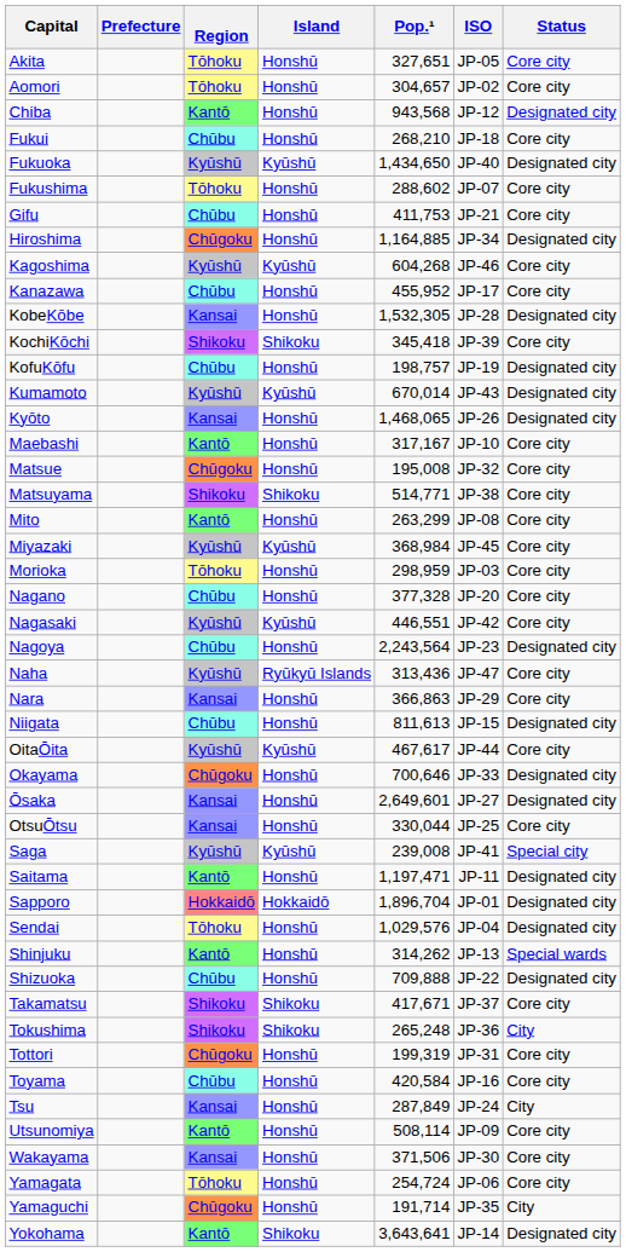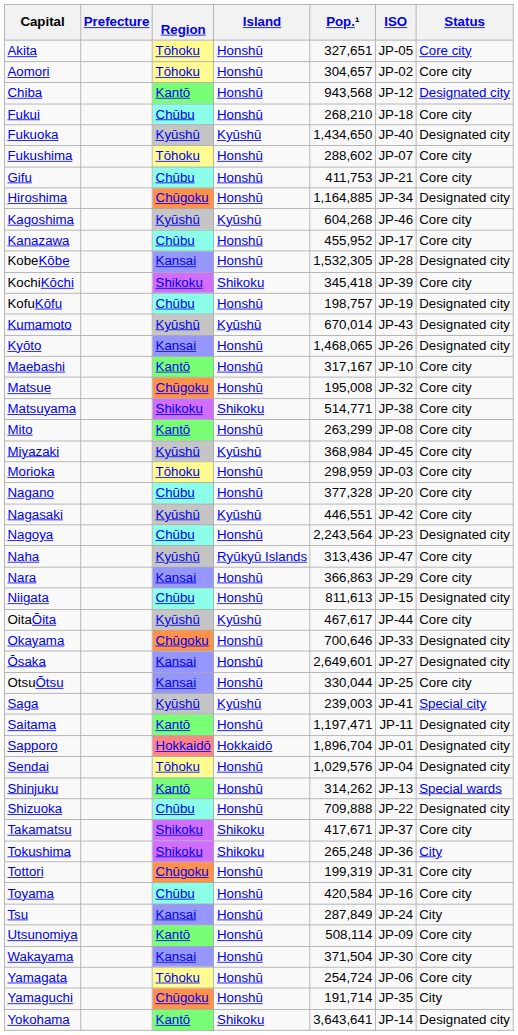 <table class="wikitable sortable">
 <tr>
 <th>Capital</th>
 <th><a href='#'>Prefecture</a></th>
 <th><br><a href='#'>Region</a></th>
 <th><a href='#'>Island</a></th>
 <th><a href='#'>Pop.</a>¹</th>
 <th><a href='#'>ISO</a></th>
 <th><a href='#'>Status</a></th>
 </tr>
 <tr>
 <td> <a href='#'>Akita</a></td>
 <td></td>
 <td bgcolor=#fffb91><a href='#'>Tōhoku</a></td>
 <td><a href='#'>Honshū</a></td>
 <td align="right">327,651</td>
 <td align="right">JP-05</td>
 <td><a href='#'>Core city</a></td>
 </tr>
 <tr>
 <td> <a href='#'>Aomori</a></td>
 <td></td>
 <td bgcolor=#fffb91><a href='#'>Tōhoku</a></td>
 <td><a href='#'>Honshū</a></td>
 <td align="right">304,657</td>
 <td align="right">JP-02</td>
 <td>Core city</td>
 </tr>
 <tr>
 <td> <a href='#'>Chiba</a></td>
 <td></td>
 <td bgcolor=#79ff76><a href='#'>Kantō</a></td>
 <td><a href='#'>Honshū</a></td>
 <td align="right">943,568</td>
 <td align="right">JP-12</td>
 <td><a href='#'>Designated city</a></td>
 </tr>
 <tr>
 <td> <a href='#'>Fukui</a></td>
 <td></td>
 <td bgcolor=#8bffe8><a href='#'>Chūbu</a></td>
 <td><a href='#'>Honshū</a></td>
 <td align="right">268,210</td>
 <td align="right">JP-18</td>
 <td>Core city</td>
 </tr>
 <tr>
 <td> <a href='#'>Fukuoka</a></td>
 <td></td>
 <td bgcolor=#c5c5c5><a href='#'>Kyūshū</a></td>
 <td><a href='#'>Kyūshū</a></td>
 <td align="right">1,434,650</td>
 <td align="right">JP-40</td>
 <td>Designated city</td>
 </tr>
 <tr>
 <td> <a href='#'>Fukushima</a></td>
 <td></td>
 <td bgcolor=#fffb91><a href='#'>Tōhoku</a></td>
 <td><a href='#'>Honshū</a></td>
 <td align="right">288,602</td>
 <td align="right">JP-07</td>
 <td>Core city</td>
 </tr>
 <tr>
 <td> <a href='#'>Gifu</a></td>
 <td></td>
 <td bgcolor=#8bffe8><a href='#'>Chūbu</a></td>
 <td><a href='#'>Honshū</a></td>
 <td align="right">411,753</td>
 <td align="right">JP-21</td>
 <td>Core city</td>
 </tr>
 <tr>
 <td> <a href='#'>Hiroshima</a></td>
 <td></td>
 <td bgcolor=#ff9148><a href='#'>Chūgoku</a></td>
 <td><a href='#'>Honshū</a></td>
 <td align="right">1,164,885</td>
 <td align="right">JP-34</td>
 <td>Designated city</td>
 </tr>
 <tr>
 <td> <a href='#'>Kagoshima</a></td>
 <td></td>
 <td bgcolor=#c5c5c5><a href='#'>Kyūshū</a></td>
 <td><a href='#'>Kyūshū</a></td>
 <td align="right">604,268</td>
 <td align="right">JP-46</td>
 <td>Core city</td>
 </tr>
 <tr>
 <td> <a href='#'>Kanazawa</a></td>
 <td></td>
 <td bgcolor=#8bffe8><a href='#'>Chūbu</a></td>
 <td><a href='#'>Honshū</a></td>
 <td align="right">455,952</td>
 <td align="right">JP-17</td>
 <td>Core city</td>
 </tr>
 <tr>
 <td> <span>Kobe</span><a href='#'>Kōbe</a></td>
 <td></td>
 <td bgcolor=#9696ff><a href='#'>Kansai</a></td>
 <td><a href='#'>Honshū</a></td>
 <td align="right">1,532,305</td>
 <td align="right">JP-28</td>
 <td>Designated city</td>
 </tr>
 <tr>
 <td> <span>Kochi</span><a href='#'>Kōchi</a></td>
 <td></td>
 <td bgcolor=#d16eff><a href='#'>Shikoku</a></td>
 <td><a href='#'>Shikoku</a></td>
 <td align="right">345,418</td>
 <td align="right">JP-39</td>
 <td>Core city</td>
 </tr>
 <tr>
 <td> <span>Kofu</span><a href='#'>Kōfu</a></td>
 <td></td>
 <td bgcolor=#8bffe8><a href='#'>Chūbu</a></td>
 <td><a href='#'>Honshū</a></td>
 <td align="right">198,757</td>
 <td align="right">JP-19</td>
 <td>Designated city</td>
 </tr>
 <tr>
 <td> <a href='#'>Kumamoto</a></td>
 <td></td>
 <td bgcolor=#c5c5c5><a href='#'>Kyūshū</a></td>
 <td><a href='#'>Kyūshū</a></td>
 <td align="right">670,014</td>
 <td align="right">JP-43</td>
 <td>Designated city</td>
 </tr>
 <tr>
 <td> <a href='#'>Kyōto</a></td>
 <td></td>
 <td bgcolor=#9696ff><a href='#'>Kansai</a></td>
 <td><a href='#'>Honshū</a></td>
 <td align="right">1,468,065</td>
 <td align="right">JP-26</td>
 <td>Designated city</td>
 </tr>
 <tr>
 <td> <a href='#'>Maebashi</a></td>
 <td></td>
 <td bgcolor=#79ff76><a href='#'>Kantō</a></td>
 <td><a href='#'>Honshū</a></td>
 <td align="right">317,167</td>
 <td align="right">JP-10</td>
 <td>Core city</td>
 </tr>
 <tr>
 <td> <a href='#'>Matsue</a></td>
 <td></td>
 <td bgcolor=#ff9148><a href='#'>Chūgoku</a></td>
 <td><a href='#'>Honshū</a></td>
 <td align="right">195,008</td>
 <td align="right">JP-32</td>
 <td>Core city</td>
 </tr>
 <tr>
 <td> <a href='#'>Matsuyama</a></td>
 <td></td>
 <td bgcolor=#d16eff><a href='#'>Shikoku</a></td>
 <td><a href='#'>Shikoku</a></td>
 <td align="right">514,771</td>
 <td align="right">JP-38</td>
 <td>Core city</td>
 </tr>
 <tr>
 <td> <a href='#'>Mito</a></td>
 <td></td>
 <td bgcolor=#79ff76><a href='#'>Kantō</a></td>
 <td><a href='#'>Honshū</a></td>
 <td align="right">263,299</td>
 <td align="right">JP-08</td>
 <td>Core city</td>
 </tr>
 <tr>
 <td> <a href='#'>Miyazaki</a></td>
 <td></td>
 <td bgcolor=#c5c5c5><a href='#'>Kyūshū</a></td>
 <td><a href='#'>Kyūshū</a></td>
 <td align="right">368,984</td>
 <td align="right">JP-45</td>
 <td>Core city</td>
 </tr>
 <tr>
 <td> <a href='#'>Morioka</a></td>
 <td></td>
 <td bgcolor=#fffb91><a href='#'>Tōhoku</a></td>
 <td><a href='#'>Honshū</a></td>
 <td align="right">298,959</td>
 <td align="right">JP-03</td>
 <td>Core city</td>
 </tr>
 <tr>
 <td> <a href='#'>Nagano</a></td>
 <td></td>
 <td bgcolor=#8bffe8><a href='#'>Chūbu</a></td>
 <td><a href='#'>Honshū</a></td>
 <td align="right">377,328</td>
 <td align="right">JP-20</td>
 <td>Core city</td>
 </tr>
 <tr>
 <td> <a href='#'>Nagasaki</a></td>
 <td></td>
 <td bgcolor=#c5c5c5><a href='#'>Kyūshū</a></td>
 <td><a href='#'>Kyūshū</a></td>
 <td align="right">446,551</td>
 <td align="right">JP-42</td>
 <td>Core city</td>
 </tr>
 <tr>
 <td> <a href='#'>Nagoya</a></td>
 <td></td>
 <td bgcolor=#8bffe8><a href='#'>Chūbu</a></td>
 <td><a href='#'>Honshū</a></td>
 <td align="right">2,243,564</td>
 <td align="right">JP-23</td>
 <td>Designated city</td>
 </tr>
 <tr>
 <td> <a href='#'>Naha</a></td>
 <td></td>
 <td bgcolor=#c5c5c5><a href='#'>Kyūshū</a></td>
 <td><a href='#'>Ryūkyū Islands</a></td>
 <td align="right">313,436</td>
 <td align="right">JP-47</td>
 <td>Core city</td>
 </tr>
 <tr>
 <td> <a href='#'>Nara</a></td>
 <td></td>
 <td bgcolor=#9696ff><a href='#'>Kansai</a></td>
 <td><a href='#'>Honshū</a></td>
 <td align="right">366,863</td>
 <td align="right">JP-29</td>
 <td>Core city</td>
 </tr>
 <tr>
 <td> <a href='#'>Niigata</a></td>
 <td></td>
 <td bgcolor=#8bffe8><a href='#'>Chūbu</a></td>
 <td><a href='#'>Honshū</a></td>
 <td align="right">811,613</td>
 <td align="right">JP-15</td>
 <td>Designated city</td>
 </tr>
 <tr>
 <td> <span>Oita</span><a href='#'>Ōita</a></td>
 <td></td>
 <td bgcolor=#c5c5c5><a href='#'>Kyūshū</a></td>
 <td><a href='#'>Kyūshū</a></td>
 <td align="right">467,617</td>
 <td align="right">JP-44</td>
 <td>Core city</td>
 </tr>
 <tr>
 <td> <a href='#'>Okayama</a></td>
 <td></td>
 <td bgcolor=#ff9148><a href='#'>Chūgoku</a></td>
 <td><a href='#'>Honshū</a></td>
 <td align="right">700,646</td>
 <td align="right">JP-33</td>
 <td>Designated city</td>
 </tr>
 <tr>
 <td> <a href='#'>Ōsaka</a></td>
 <td></td>
 <td bgcolor=#9696ff><a href='#'>Kansai</a></td>
 <td><a href='#'>Honshū</a></td>
 <td align="right">2,649,601</td>
 <td align="right">JP-27</td>
 <td>Designated city</td>
 </tr>
 <tr>
 <td> <span>Otsu</span><a href='#'>Ōtsu</a></td>
 <td></td>
 <td bgcolor=#9696ff><a href='#'>Kansai</a></td>
 <td><a href='#'>Honshū</a></td>
 <td align="right">330,044</td>
 <td align="right">JP-25</td>
 <td>Core city</td>
 </tr>
 <tr>
 <td> <a href='#'>Saga</a></td>
 <td></td>
 <td bgcolor=#c5c5c5><a href='#'>Kyūshū</a></td>
 <td><a href='#'>Kyūshū</a></td>
-<td align="right">239,008</td>
+<td align="right">239,003</td>
 <td align="right">JP-41</td>
 <td><a href='#'>Special city</a></td>
 </tr>
 <tr>
 <td> <a href='#'>Saitama</a></td>
 <td></td>
 <td bgcolor=#79ff76><a href='#'>Kantō</a></td>
 <td><a href='#'>Honshū</a></td>
 <td align="right">1,197,471</td>
 <td align="right">JP-11</td>
 <td>Designated city</td>
 </tr>
 <tr>
 <td> <a href='#'>Sapporo</a></td>
 <td></td>
 <td bgcolor=#ff8585><a href='#'>Hokkaidō</a></td>
 <td><a href='#'>Hokkaidō</a></td>
 <td align="right">1,896,704</td>
 <td align="right">JP-01</td>
 <td>Designated city</td>
 </tr>
 <tr>
 <td> <a href='#'>Sendai</a></td>
 <td></td>
 <td bgcolor=#fffb91><a href='#'>Tōhoku</a></td>
 <td><a href='#'>Honshū</a></td>
 <td align="right">1,029,576</td>
 <td align="right">JP-04</td>
 <td>Designated city</td>
 </tr>
 <tr>
 <td> <a href='#'>Shinjuku</a></td>
 <td></td>
 <td bgcolor=#79ff76><a href='#'>Kantō</a></td>
 <td><a href='#'>Honshū</a></td>
 <td align="right">314,262</td>
 <td align="right">JP-13</td>
 <td><a href='#'>Special wards</a></td>
 </tr>
 <tr>
 <td> <a href='#'>Shizuoka</a></td>
 <td></td>
 <td bgcolor=#8bffe8><a href='#'>Chūbu</a></td>
 <td><a href='#'>Honshū</a></td>
 <td align="right">709,888</td>
 <td align="right">JP-22</td>
 <td>Designated city</td>
 </tr>
 <tr>
 <td> <a href='#'>Takamatsu</a></td>
 <td></td>
 <td bgcolor=#d16eff><a href='#'>Shikoku</a></td>
 <td><a href='#'>Shikoku</a></td>
 <td align="right">417,671</td>
 <td align="right">JP-37</td>
 <td>Core city</td>
 </tr>
 <tr>
 <td> <a href='#'>Tokushima</a></td>
 <td></td>
 <td bgcolor=#d16eff><a href='#'>Shikoku</a></td>
 <td><a href='#'>Shikoku</a></td>
 <td align="right">265,248</td>
 <td align="right">JP-36</td>
 <td><a href='#'>City</a></td>
 </tr>
 <tr>
 <td> <a href='#'>Tottori</a></td>
 <td></td>
 <td bgcolor=#ff9148><a href='#'>Chūgoku</a></td>
 <td><a href='#'>Honshū</a></td>
 <td align="right">199,319</td>
 <td align="right">JP-31</td>
 <td>Core city</td>
 </tr>
 <tr>
 <td> <a href='#'>Toyama</a></td>
 <td></td>
 <td bgcolor=#8bffe8><a href='#'>Chūbu</a></td>
 <td><a href='#'>Honshū</a></td>
 <td align="right">420,584</td>
 <td align="right">JP-16</td>
 <td>Core city</td>
 </tr>
 <tr>
 <td> <a href='#'>Tsu</a></td>
 <td></td>
 <td bgcolor=#9696ff><a href='#'>Kansai</a></td>
 <td><a href='#'>Honshū</a></td>
 <td align="right">287,849</td>
 <td align="right">JP-24</td>
 <td>City</td>
 </tr>
 <tr>
 <td> <a href='#'>Utsunomiya</a></td>
 <td></td>
 <td bgcolor=#79ff76><a href='#'>Kantō</a></td>
 <td><a href='#'>Honshū</a></td>
 <td align="right">508,114</td>
 <td align="right">JP-09</td>
 <td>Core city</td>
 </tr>
 <tr>
 <td> <a href='#'>Wakayama</a></td>
 <td></td>
 <td bgcolor=#9696ff><a href='#'>Kansai</a></td>
 <td><a href='#'>Honshū</a></td>
-<td align="right">371,506</td>
+<td align="right">371,504</td>
 <td align="right">JP-30</td>
 <td>Core city</td>
 </tr>
 <tr>
 <td> <a href='#'>Yamagata</a></td>
 <td></td>
 <td bgcolor=#fffb91><a href='#'>Tōhoku</a></td>
 <td><a href='#'>Honshū</a></td>
 <td align="right">254,724</td>
 <td align="right">JP-06</td>
 <td>Core city</td>
 </tr>
 <tr>
 <td> <a href='#'>Yamaguchi</a></td>
 <td></td>
 <td bgcolor=#ff9148><a href='#'>Chūgoku</a></td>
 <td><a href='#'>Honshū</a></td>
 <td align="right">191,714</td>
 <td align="right">JP-35</td>
 <td>City</td>
 </tr>
 <tr>
 <td> <a href='#'>Yokohama</a></td>
 <td></td>
 <td bgcolor=#79ff76><a href='#'>Kantō</a></td>
 <td><a href='#'>Shikoku</a></td>
 <td align="right">3,643,641</td>
 <td align="right">JP-14</td>
 <td>Designated city</td>
 </tr>
 </table>
